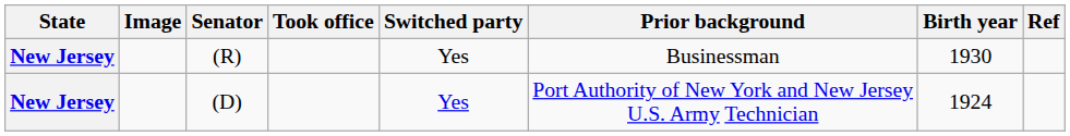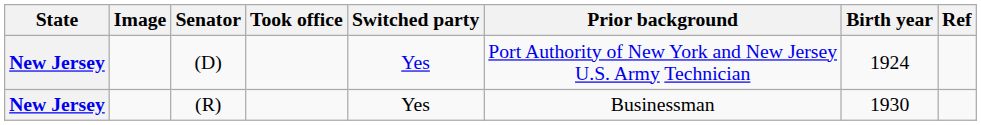 <table class="sortable wikitable" style="text-align:center">
 <tr>
 <th>State</th>
 <th>Image</th>
 <th>Senator</th>
 <th>Took office</th>
 <th>Switched party</th>
 <th>Prior background</th>
 <th>Birth year</th>
 <th>Ref</th>
 </tr>
 <tr>
 <th><a href='#'>New Jersey</a></th>
 <td></td>
+<td> (D)</td>
+<td></td>
+<td><a href='#'>Yes</a><br></td>
+<td><a href='#'>Port Authority of New York and New Jersey</a><br><a href='#'>U.S. Army</a> <a href='#'>Technician</a></td>
+<td>1924</td>
+<td></td>
+</tr>
+<tr>
+<th><a href='#'>New Jersey</a></th>
+<td></td>
 <td> (R)</td>
 <td></td>
 <td>Yes<br></td>
 <td>Businessman</td>
 <td>1930</td>
 <td></td>
 </tr>
-<tr>
-<th><a href='#'>New Jersey</a></th>
-<td></td>
-<td> (D)</td>
-<td></td>
-<td><a href='#'>Yes</a><br></td>
-<td><a href='#'>Port Authority of New York and New Jersey</a><br><a href='#'>U.S. Army</a> <a href='#'>Technician</a></td>
-<td>1924</td>
-<td></td>
-</tr>
 </table>
